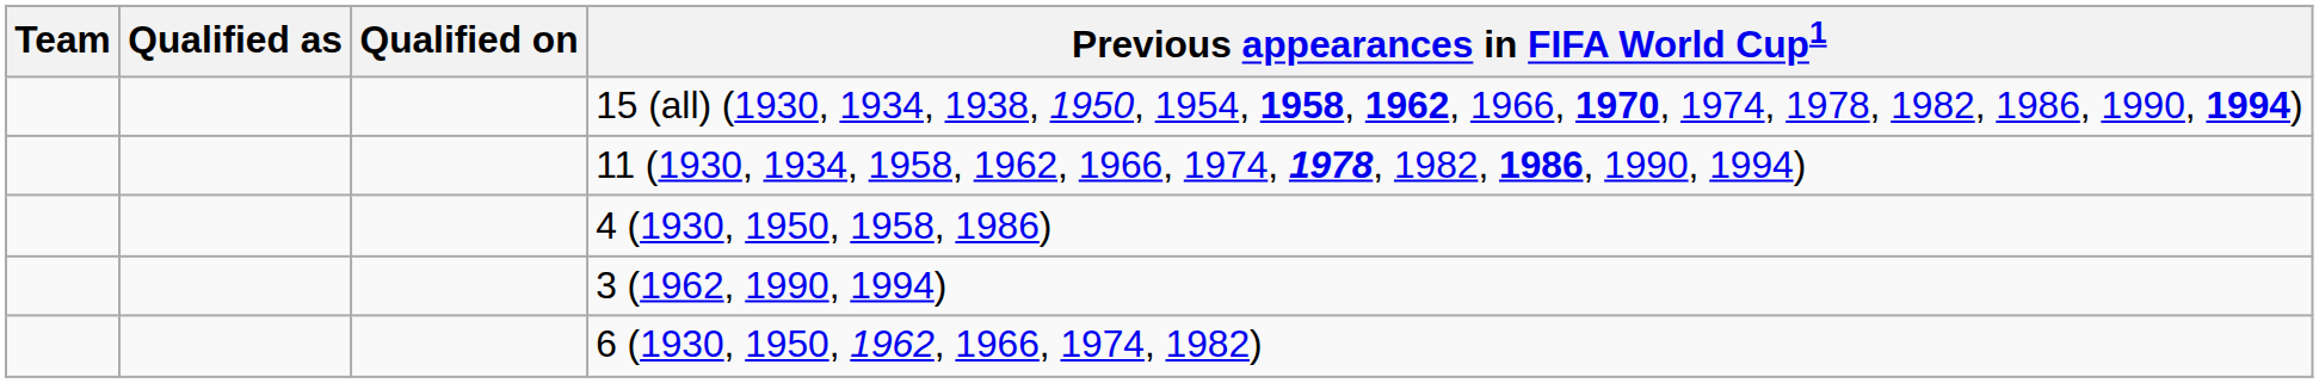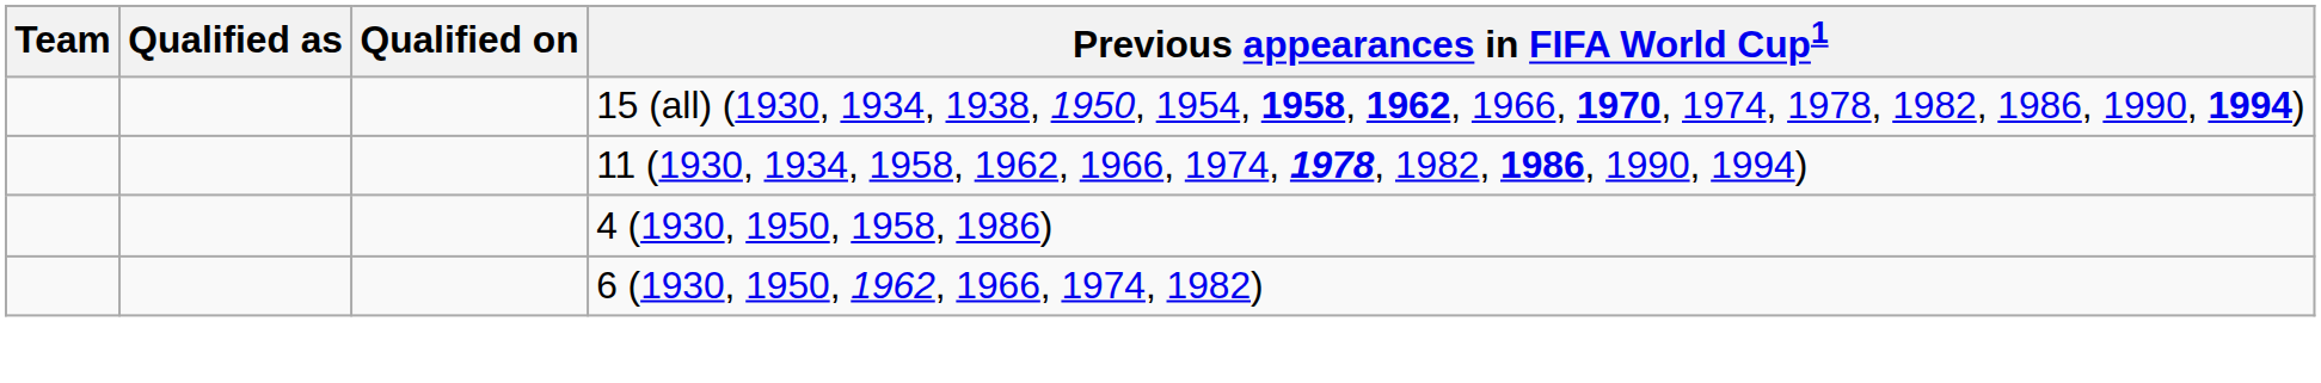 <table class="wikitable sortable">
 <tr>
 <th>Team</th>
 <th>Qualified as</th>
 <th>Qualified on</th>
 <th data-sort-type="number">Previous <a href='#'>appearances</a> in <a href='#'>FIFA World Cup</a><sup><strong><a href='#'>1</a></strong></sup></th>
 </tr>
 <tr>
 <td></td>
 <td></td>
 <td></td>
 <td>15 (all) (<a href='#'>1930</a>, <a href='#'>1934</a>, <a href='#'>1938</a>, <em><a href='#'>1950</a></em>, <a href='#'>1954</a>, <strong><a href='#'>1958</a></strong>, <strong><a href='#'>1962</a></strong>, <a href='#'>1966</a>, <strong><a href='#'>1970</a></strong>, <a href='#'>1974</a>, <a href='#'>1978</a>, <a href='#'>1982</a>, <a href='#'>1986</a>, <a href='#'>1990</a>, <strong><a href='#'>1994</a></strong>)</td>
 </tr>
 <tr>
 <td></td>
 <td></td>
 <td></td>
 <td>11 (<a href='#'>1930</a>, <a href='#'>1934</a>, <a href='#'>1958</a>, <a href='#'>1962</a>, <a href='#'>1966</a>, <a href='#'>1974</a>, <strong><em><a href='#'>1978</a></em></strong>, <a href='#'>1982</a>, <strong><a href='#'>1986</a></strong>, <a href='#'>1990</a>, <a href='#'>1994</a>)</td>
 </tr>
 <tr>
 <td></td>
 <td></td>
 <td></td>
 <td>4 (<a href='#'>1930</a>, <a href='#'>1950</a>, <a href='#'>1958</a>, <a href='#'>1986</a>)</td>
 </tr>
 <tr>
 <td></td>
 <td></td>
 <td></td>
-<td>3 (<a href='#'>1962</a>, <a href='#'>1990</a>, <a href='#'>1994</a>)</td>
-</tr>
-<tr>
-<td></td>
-<td></td>
-<td></td>
 <td>6 (<a href='#'>1930</a>, <a href='#'>1950</a>, <em><a href='#'>1962</a></em>, <a href='#'>1966</a>, <a href='#'>1974</a>, <a href='#'>1982</a>)</td>
 </tr>
 </table>
